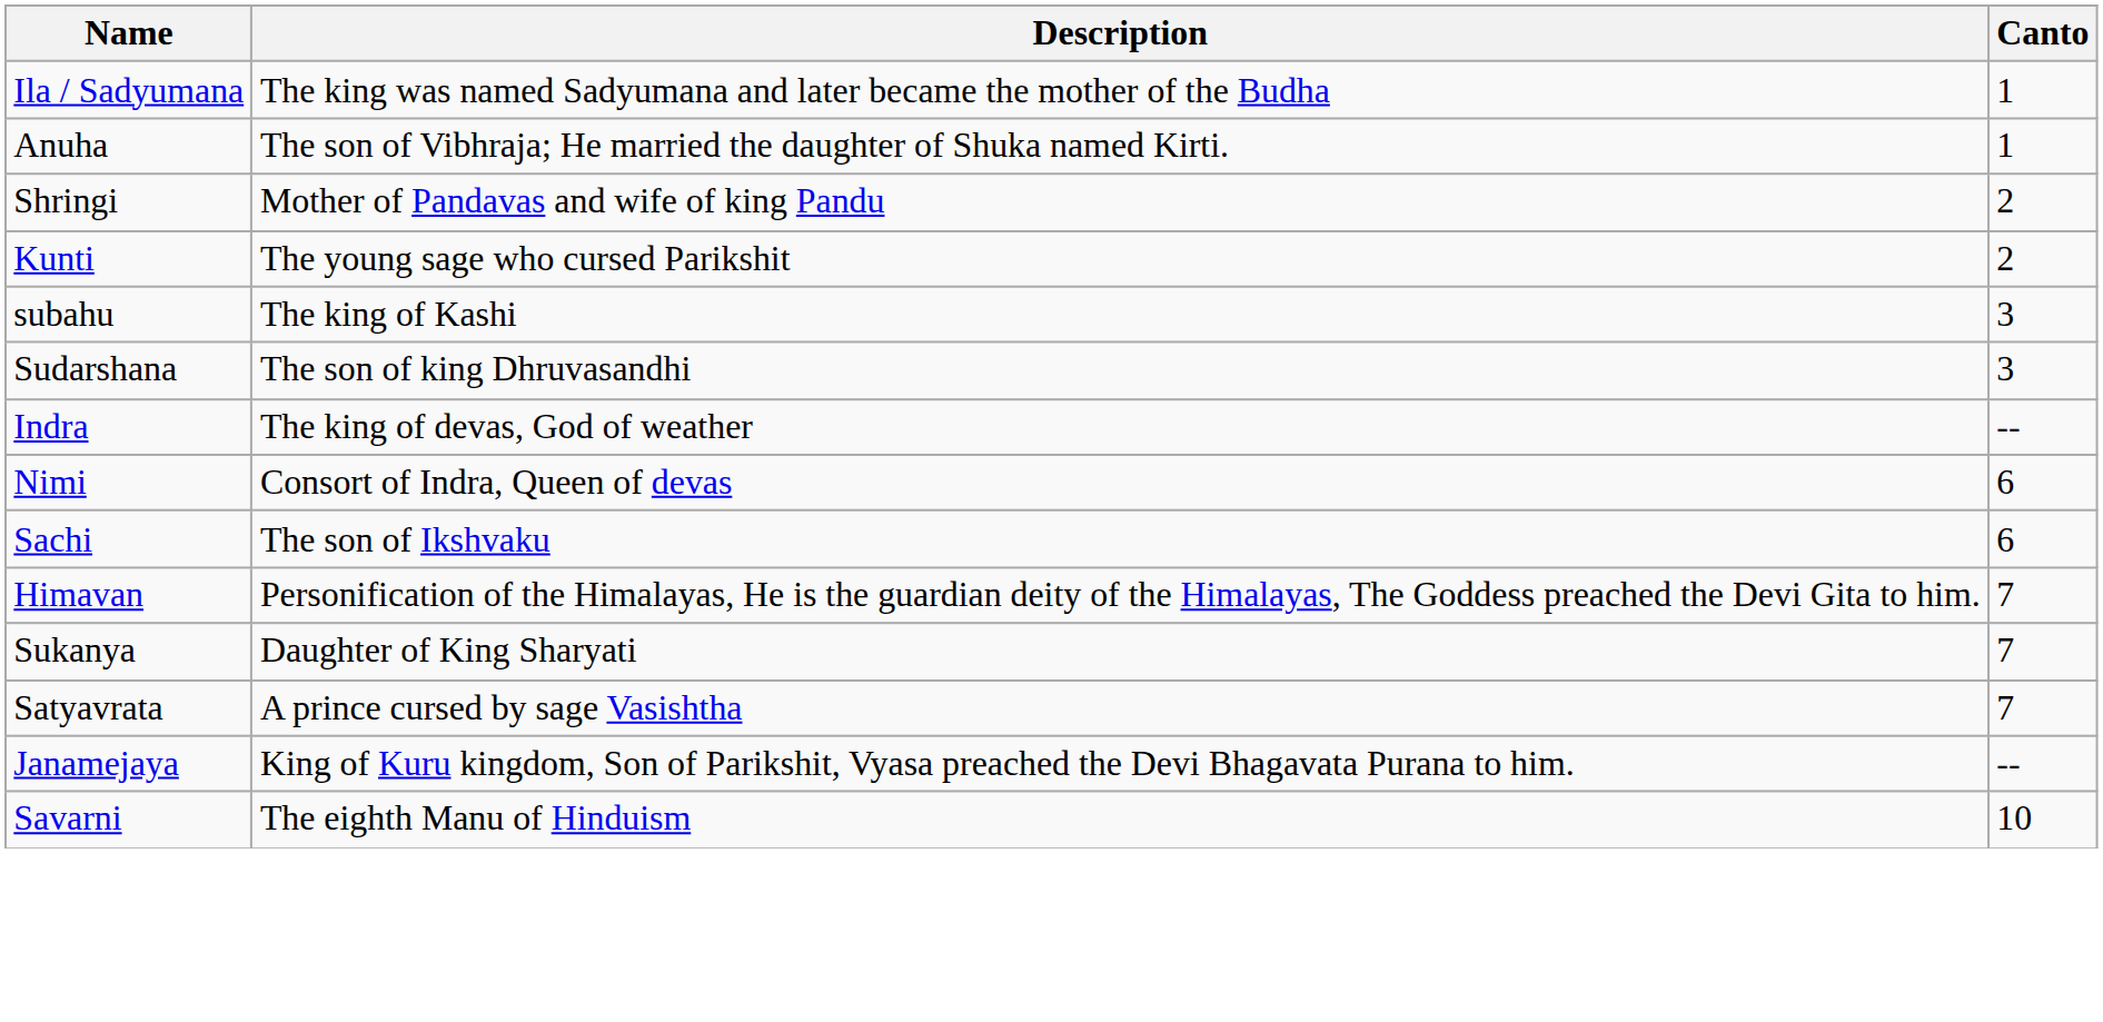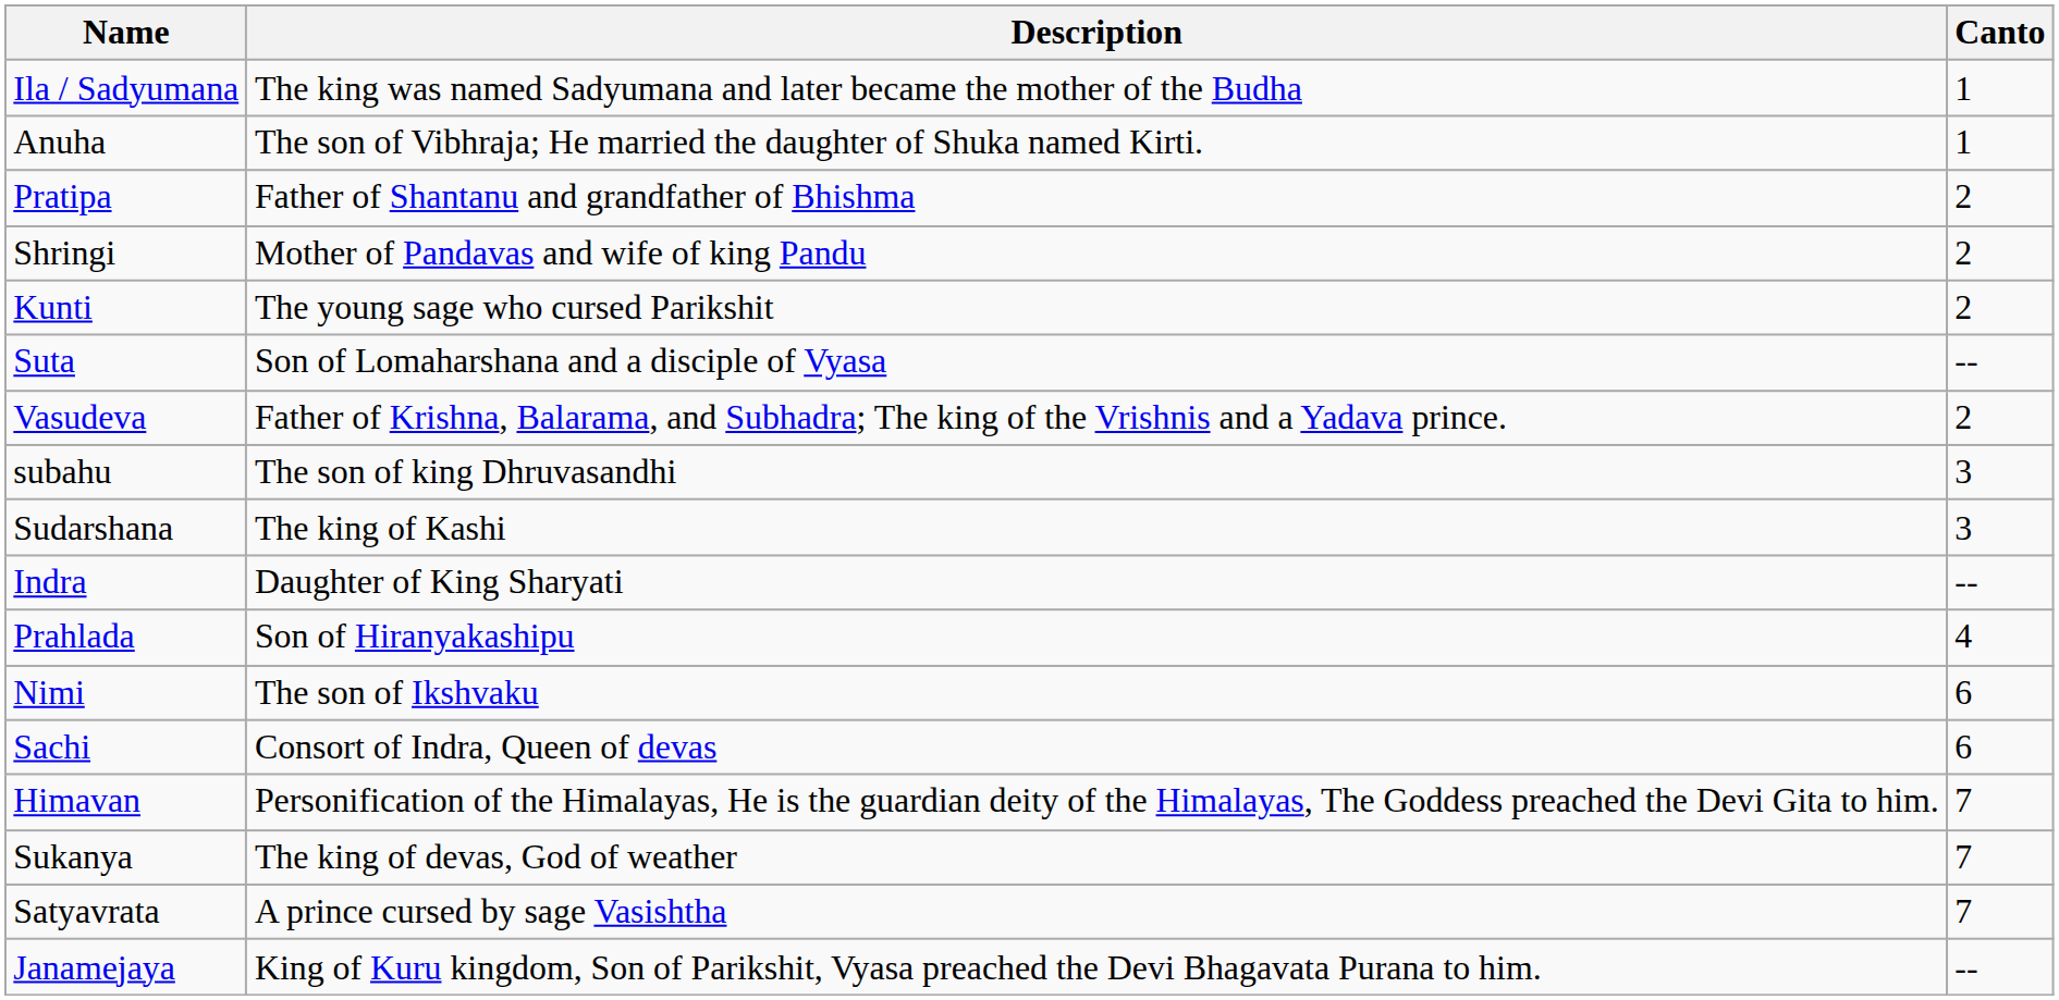 <table class="wikitable sortable">
 <tr>
 <th>Name</th>
 <th>Description</th>
 <th>Canto</th>
 </tr>
 <tr>
 <td><a href='#'>Ila / Sadyumana</a></td>
 <td>The king was named Sadyumana and later became the mother of the <a href='#'>Budha</a></td>
 <td>1</td>
 </tr>
 <tr>
 <td>Anuha</td>
 <td>The son of Vibhraja; He married the daughter of Shuka named Kirti.</td>
 <td>1</td>
 </tr>
 <tr>
+<td><a href='#'>Pratipa</a></td>
+<td>Father of <a href='#'>Shantanu</a> and grandfather of <a href='#'>Bhishma</a></td>
+<td>2</td>
+</tr>
+<tr>
 <td>Shringi</td>
 <td>Mother of <a href='#'>Pandavas</a> and wife of king <a href='#'>Pandu</a></td>
 <td>2</td>
 </tr>
 <tr>
 <td><a href='#'>Kunti</a></td>
 <td>The young sage who cursed Parikshit</td>
 <td>2</td>
 </tr>
 <tr>
+<td><a href='#'>Suta</a></td>
+<td>Son of Lomaharshana and a disciple of <a href='#'>Vyasa</a></td>
+<td>--</td>
+</tr>
+<tr>
+<td><a href='#'>Vasudeva</a></td>
+<td>Father of  <a href='#'>Krishna</a>, <a href='#'>Balarama</a>, and <a href='#'>Subhadra</a>; The king of the <a href='#'>Vrishnis</a> and a <a href='#'>Yadava</a> prince.</td>
+<td>2</td>
+</tr>
+<tr>
 <td>subahu</td>
+<td>The son of king Dhruvasandhi</td>
+<td>3</td>
+</tr>
+<tr>
+<td>Sudarshana</td>
 <td>The king of Kashi</td>
 <td>3</td>
 </tr>
 <tr>
-<td>Sudarshana</td>
-<td>The son of king Dhruvasandhi</td>
-<td>3</td>
-</tr>
-<tr>
 <td><a href='#'>Indra</a></td>
-<td>The king of devas, God of weather</td>
+<td>Daughter of King Sharyati</td>
 <td>--</td>
 </tr>
 <tr>
+<td><a href='#'>Prahlada</a></td>
+<td>Son of <a href='#'>Hiranyakashipu</a></td>
+<td>4</td>
+</tr>
+<tr>
 <td><a href='#'>Nimi</a></td>
-<td>Consort of Indra, Queen of <a href='#'>devas</a></td>
+<td>The son of <a href='#'>Ikshvaku</a></td>
 <td>6</td>
 </tr>
 <tr>
 <td><a href='#'>Sachi</a></td>
-<td>The son of <a href='#'>Ikshvaku</a></td>
+<td>Consort of Indra, Queen of <a href='#'>devas</a></td>
 <td>6</td>
 </tr>
 <tr>
 <td><a href='#'>Himavan</a></td>
 <td>Personification of the Himalayas, He is the guardian deity of the <a href='#'>Himalayas</a>, The Goddess preached the Devi Gita to him.</td>
 <td>7</td>
 </tr>
 <tr>
 <td>Sukanya</td>
-<td>Daughter of King Sharyati</td>
+<td>The king of devas, God of weather</td>
 <td>7</td>
 </tr>
 <tr>
 <td>Satyavrata</td>
 <td>A prince cursed by sage <a href='#'>Vasishtha</a></td>
 <td>7</td>
 </tr>
 <tr>
 <td><a href='#'>Janamejaya</a></td>
 <td>King of <a href='#'>Kuru</a> kingdom, Son of Parikshit, Vyasa preached the Devi Bhagavata Purana to him.</td>
 <td>--</td>
 </tr>
-<tr>
-<td><a href='#'>Savarni</a></td>
-<td>The eighth Manu of <a href='#'>Hinduism</a></td>
-<td>10</td>
-</tr>
 </table>
